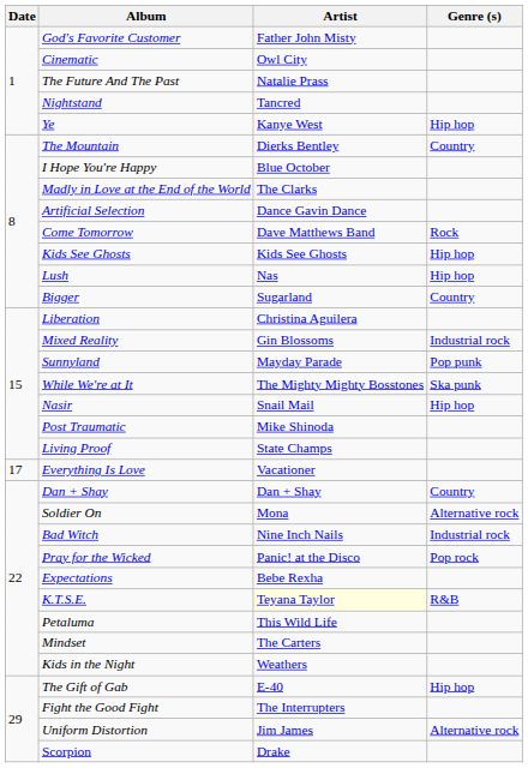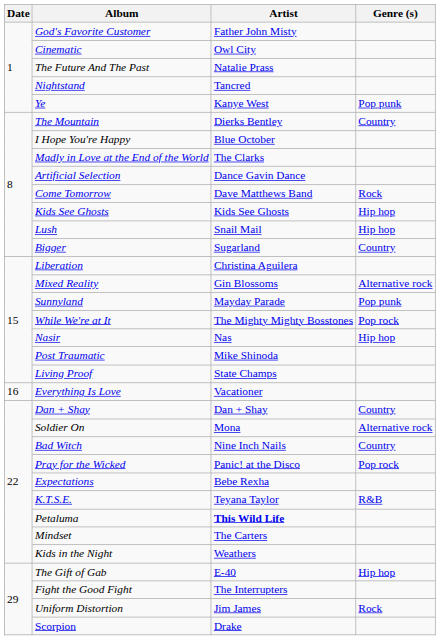 <table class="wikitable">
 <tr>
 <th>Date</th>
 <th>Album</th>
 <th>Artist</th>
 <th>Genre (s)</th>
 </tr>
 <tr>
 <td rowspan="5">1</td>
 <td><em><a href='#'>God's Favorite Customer</a></em></td>
 <td><a href='#'>Father John Misty</a></td>
 <td></td>
 </tr>
 <tr>
 <td><em><a href='#'>Cinematic</a></em></td>
 <td><a href='#'>Owl City</a></td>
 <td></td>
 </tr>
 <tr>
 <td><em>The Future And The Past</em></td>
 <td><a href='#'>Natalie Prass</a></td>
 <td></td>
 </tr>
 <tr>
 <td><em><a href='#'>Nightstand</a></em></td>
 <td><a href='#'>Tancred</a></td>
 <td></td>
 </tr>
 <tr>
 <td><em><a href='#'>Ye</a></em></td>
 <td><a href='#'>Kanye West</a></td>
-<td><a href='#'>Hip hop</a></td>
+<td><a href='#'>Pop punk</a></td>
 </tr>
 <tr>
 <td rowspan="8">8</td>
 <td><em><a href='#'>The Mountain</a></em></td>
 <td><a href='#'>Dierks Bentley</a></td>
 <td><a href='#'>Country</a></td>
 </tr>
 <tr>
 <td><em>I Hope You're Happy</em></td>
 <td><a href='#'>Blue October</a></td>
 <td></td>
 </tr>
 <tr>
 <td><em><a href='#'>Madly in Love at the End of the World</a></em></td>
 <td><a href='#'>The Clarks</a></td>
 <td></td>
 </tr>
 <tr>
 <td><em><a href='#'>Artificial Selection</a></em></td>
 <td><a href='#'>Dance Gavin Dance</a></td>
 <td></td>
 </tr>
 <tr>
 <td><em><a href='#'>Come Tomorrow</a></em></td>
 <td><a href='#'>Dave Matthews Band</a></td>
 <td><a href='#'>Rock</a></td>
 </tr>
 <tr>
 <td><em><a href='#'>Kids See Ghosts</a></em></td>
 <td><a href='#'>Kids See Ghosts</a></td>
 <td><a href='#'>Hip hop</a></td>
 </tr>
 <tr>
 <td><em><a href='#'>Lush</a></em></td>
-<td><a href='#'>Nas</a></td>
+<td><a href='#'>Snail Mail</a></td>
 <td><a href='#'>Hip hop</a></td>
 </tr>
 <tr>
 <td><em><a href='#'>Bigger</a></em></td>
 <td><a href='#'>Sugarland</a></td>
 <td><a href='#'>Country</a></td>
 </tr>
 <tr>
 <td rowspan="7">15</td>
 <td><em><a href='#'>Liberation</a></em></td>
 <td><a href='#'>Christina Aguilera</a></td>
 <td></td>
 </tr>
 <tr>
 <td><em><a href='#'>Mixed Reality</a></em></td>
 <td><a href='#'>Gin Blossoms</a></td>
-<td><a href='#'>Industrial rock</a></td>
+<td><a href='#'>Alternative rock</a></td>
 </tr>
 <tr>
 <td><em><a href='#'>Sunnyland</a></em></td>
 <td><a href='#'>Mayday Parade</a></td>
 <td><a href='#'>Pop punk</a></td>
 </tr>
 <tr>
 <td><em><a href='#'>While We're at It</a></em></td>
 <td><a href='#'>The Mighty Mighty Bosstones</a></td>
-<td><a href='#'>Ska punk</a></td>
+<td><a href='#'>Pop rock</a></td>
 </tr>
 <tr>
 <td><em><a href='#'>Nasir</a></em></td>
-<td><a href='#'>Snail Mail</a></td>
+<td><a href='#'>Nas</a></td>
 <td><a href='#'>Hip hop</a></td>
 </tr>
 <tr>
 <td><em><a href='#'>Post Traumatic</a></em></td>
 <td><a href='#'>Mike Shinoda</a></td>
 <td></td>
 </tr>
 <tr>
 <td><em><a href='#'>Living Proof</a></em></td>
 <td><a href='#'>State Champs</a></td>
 <td></td>
 </tr>
 <tr>
-<td>17</td>
+<td>16</td>
 <td><em><a href='#'>Everything Is Love</a></em></td>
 <td><a href='#'>Vacationer</a></td>
 <td></td>
 </tr>
 <tr>
 <td rowspan="9">22</td>
 <td><em><a href='#'>Dan + Shay</a></em></td>
 <td><a href='#'>Dan + Shay</a></td>
 <td><a href='#'>Country</a></td>
 </tr>
 <tr>
 <td><em>Soldier On</em></td>
 <td><a href='#'>Mona</a></td>
 <td><a href='#'>Alternative rock</a></td>
 </tr>
 <tr>
 <td><em><a href='#'>Bad Witch</a></em></td>
 <td><a href='#'>Nine Inch Nails</a></td>
-<td><a href='#'>Industrial rock</a></td>
+<td><a href='#'>Country</a></td>
 </tr>
 <tr>
 <td><em><a href='#'>Pray for the Wicked</a></em></td>
 <td><a href='#'>Panic! at the Disco</a></td>
 <td><a href='#'>Pop rock</a></td>
 </tr>
 <tr>
 <td><em><a href='#'>Expectations</a></em></td>
 <td><a href='#'>Bebe Rexha</a></td>
 <td></td>
 </tr>
 <tr>
 <td><em><a href='#'>K.T.S.E.</a></em></td>
-<td style="background: lightyellow;"><a href='#'>Teyana Taylor</a></td>
+<td><a href='#'>Teyana Taylor</a></td>
 <td><a href='#'>R&B</a></td>
 </tr>
 <tr>
 <td><em>Petaluma</em></td>
-<td><a href='#'>This Wild Life</a></td>
+<td><strong><a href='#'>This Wild Life</a></strong></td>
 <td></td>
 </tr>
 <tr>
 <td><em>Mindset</em></td>
 <td><a href='#'>The Carters</a></td>
 <td></td>
 </tr>
 <tr>
 <td><em>Kids in the Night</em></td>
 <td><a href='#'>Weathers</a></td>
 <td></td>
 </tr>
 <tr>
 <td rowspan="4">29</td>
 <td><em>The Gift of Gab</em></td>
 <td><a href='#'>E-40</a></td>
 <td><a href='#'>Hip hop</a></td>
 </tr>
 <tr>
 <td><em>Fight the Good Fight</em></td>
 <td><a href='#'>The Interrupters</a></td>
 <td></td>
 </tr>
 <tr>
 <td><em>Uniform Distortion</em></td>
 <td><a href='#'>Jim James</a></td>
-<td><a href='#'>Alternative rock</a></td>
+<td><a href='#'>Rock</a></td>
 </tr>
 <tr>
 <td><a href='#'>Scorpion</a></td>
 <td><a href='#'>Drake</a></td>
 <td></td>
 </tr>
 </table>
